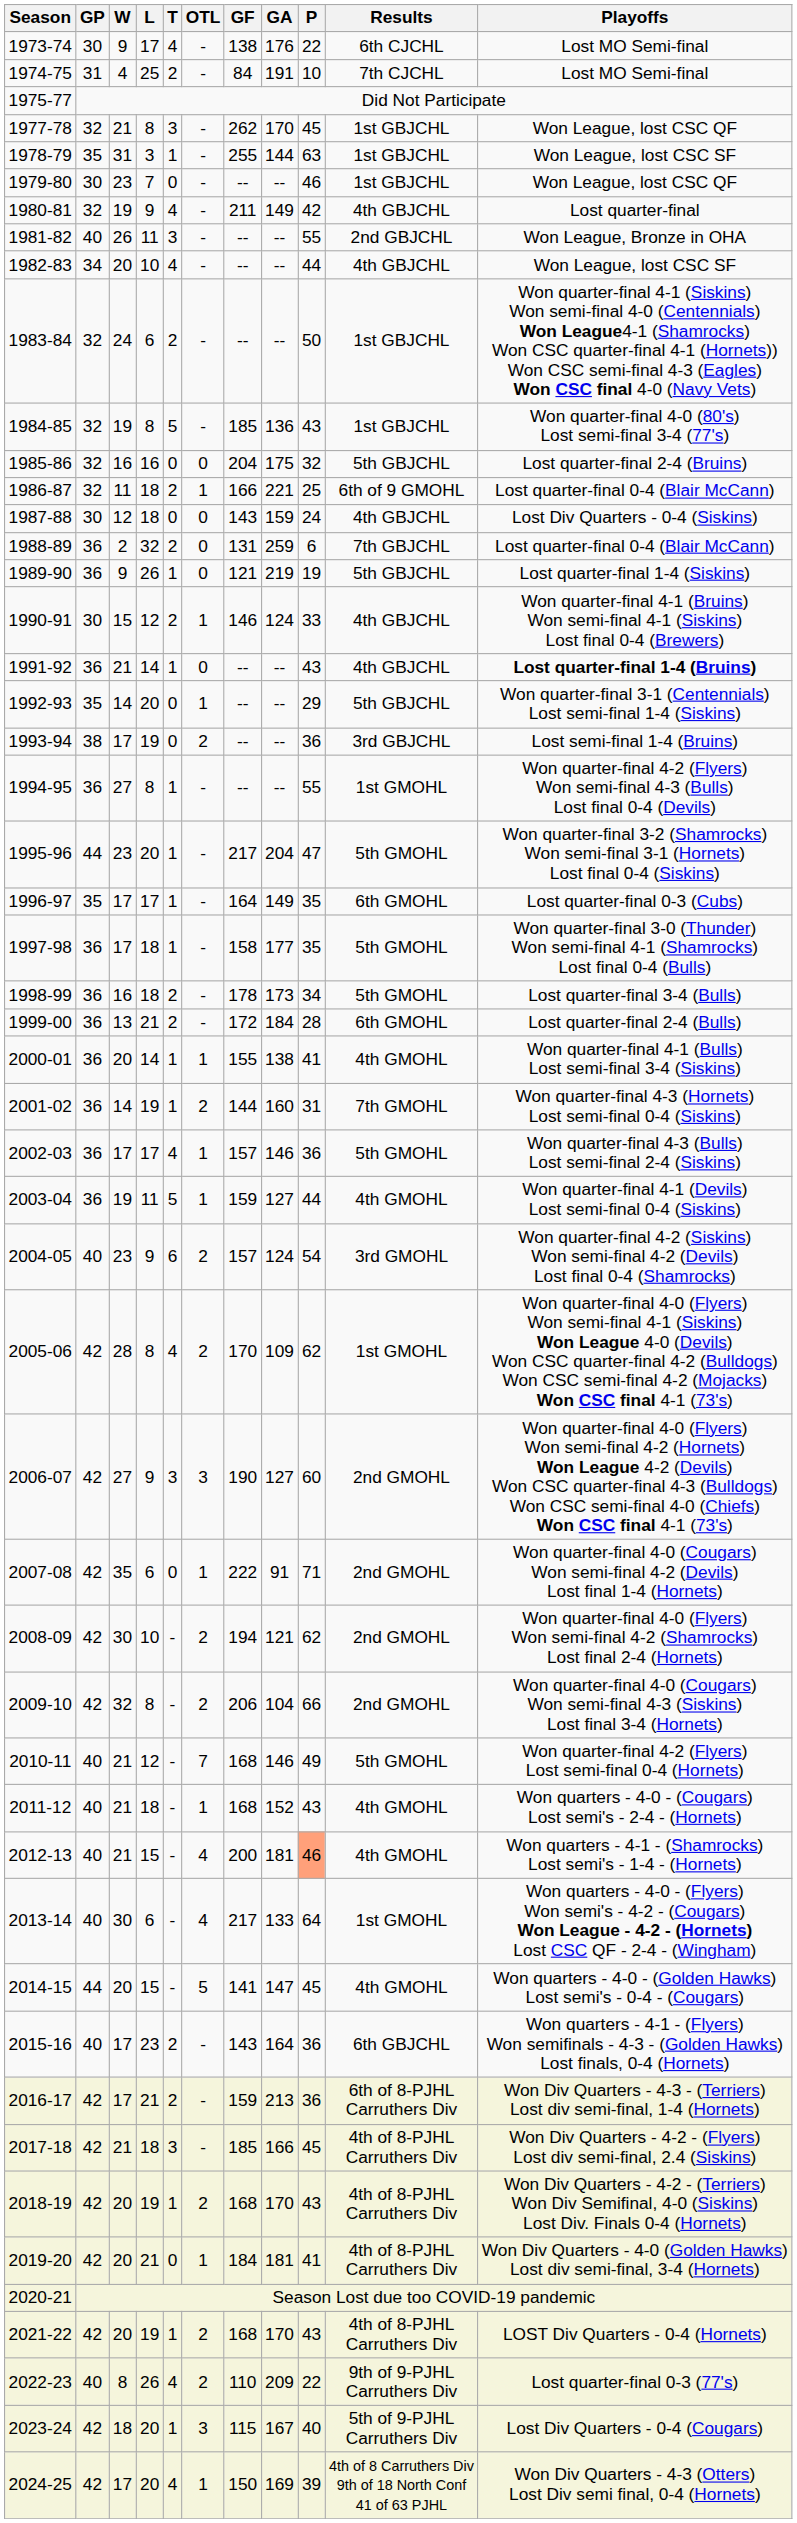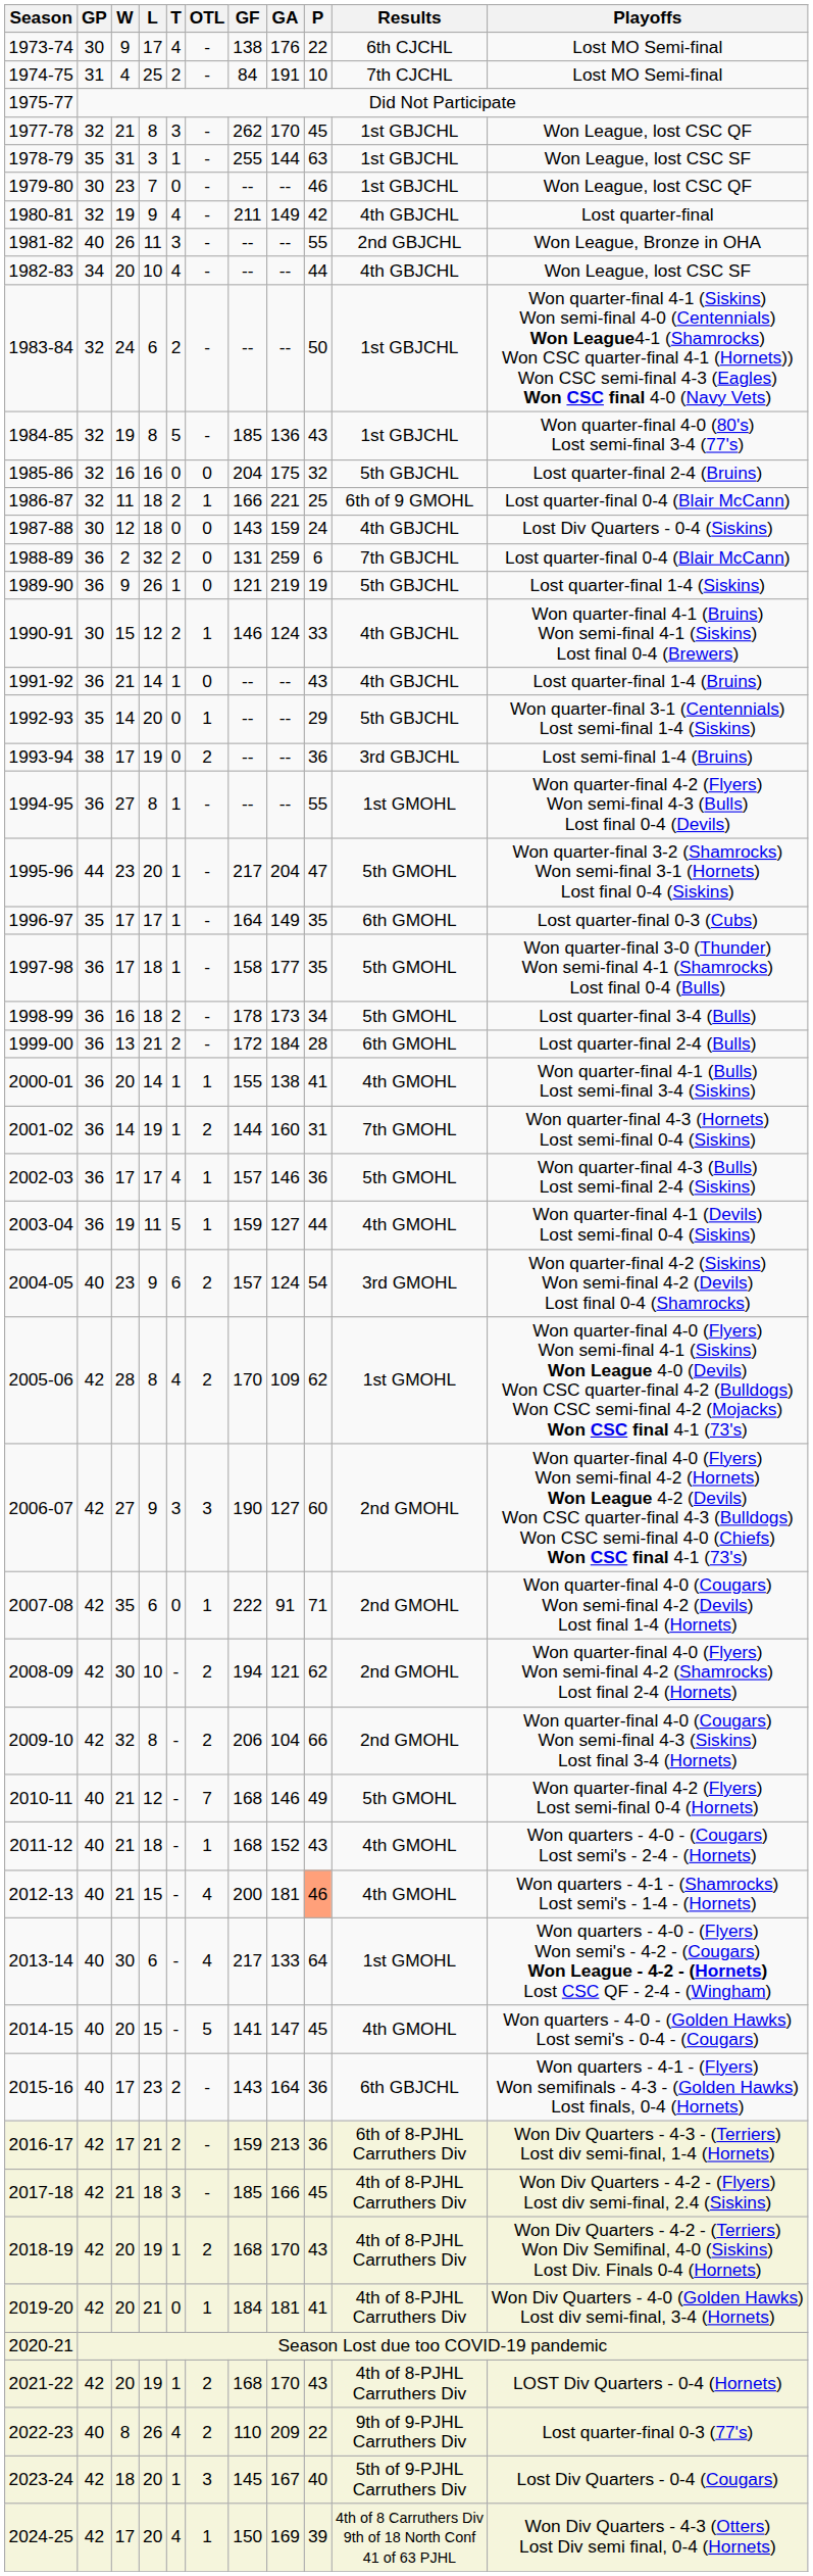 <table class="wikitable">
 <tr>
 <th>Season</th>
 <th>GP</th>
 <th>W</th>
 <th>L</th>
 <th>T</th>
 <th>OTL</th>
 <th>GF</th>
 <th>GA</th>
 <th>P</th>
 <th>Results</th>
 <th>Playoffs</th>
 </tr>
 <tr align="center">
 <td>1973-74</td>
 <td>30</td>
 <td>9</td>
 <td>17</td>
 <td>4</td>
 <td>-</td>
 <td>138</td>
 <td>176</td>
 <td>22</td>
 <td>6th CJCHL</td>
 <td>Lost MO Semi-final</td>
 </tr>
 <tr align="center">
 <td>1974-75</td>
 <td>31</td>
 <td>4</td>
 <td>25</td>
 <td>2</td>
 <td>-</td>
 <td>84</td>
 <td>191</td>
 <td>10</td>
 <td>7th CJCHL</td>
 <td>Lost MO Semi-final</td>
 </tr>
 <tr align="center">
 <td>1975-77</td>
 <td colspan="11">Did Not Participate</td>
 </tr>
 <tr align="center">
 <td>1977-78</td>
 <td>32</td>
 <td>21</td>
 <td>8</td>
 <td>3</td>
 <td>-</td>
 <td>262</td>
 <td>170</td>
 <td>45</td>
 <td>1st GBJCHL</td>
 <td>Won League, lost CSC QF</td>
 </tr>
 <tr align="center">
 <td>1978-79</td>
 <td>35</td>
 <td>31</td>
 <td>3</td>
 <td>1</td>
 <td>-</td>
 <td>255</td>
 <td>144</td>
 <td>63</td>
 <td>1st GBJCHL</td>
 <td>Won League, lost CSC SF</td>
 </tr>
 <tr align="center">
 <td>1979-80</td>
 <td>30</td>
 <td>23</td>
 <td>7</td>
 <td>0</td>
 <td>-</td>
 <td>--</td>
 <td>--</td>
 <td>46</td>
 <td>1st GBJCHL</td>
 <td>Won League, lost CSC QF</td>
 </tr>
 <tr align="center">
 <td>1980-81</td>
 <td>32</td>
 <td>19</td>
 <td>9</td>
 <td>4</td>
 <td>-</td>
 <td>211</td>
 <td>149</td>
 <td>42</td>
 <td>4th GBJCHL</td>
 <td>Lost quarter-final</td>
 </tr>
 <tr align="center">
 <td>1981-82</td>
 <td>40</td>
 <td>26</td>
 <td>11</td>
 <td>3</td>
 <td>-</td>
 <td>--</td>
 <td>--</td>
 <td>55</td>
 <td>2nd GBJCHL</td>
 <td>Won League, Bronze in OHA</td>
 </tr>
 <tr align="center">
 <td>1982-83</td>
 <td>34</td>
 <td>20</td>
 <td>10</td>
 <td>4</td>
 <td>-</td>
 <td>--</td>
 <td>--</td>
 <td>44</td>
 <td>4th GBJCHL</td>
 <td>Won League, lost CSC SF</td>
 </tr>
 <tr align="center">
 <td>1983-84</td>
 <td>32</td>
 <td>24</td>
 <td>6</td>
 <td>2</td>
 <td>-</td>
 <td>--</td>
 <td>--</td>
 <td>50</td>
 <td>1st GBJCHL</td>
 <td>Won quarter-final 4-1 (<a href='#'>Siskins</a>)<br>Won semi-final 4-0 (<a href='#'>Centennials</a>)<br><strong>Won League</strong>4-1 (<a href='#'>Shamrocks</a>)<br>Won CSC quarter-final 4-1 (<a href='#'>Hornets</a>))<br>Won CSC semi-final 4-3 (<a href='#'>Eagles</a>)<br><strong>Won <a href='#'>CSC</a> final</strong> 4-0 (<a href='#'>Navy Vets</a>)</td>
 </tr>
 <tr align="center">
 <td>1984-85</td>
 <td>32</td>
 <td>19</td>
 <td>8</td>
 <td>5</td>
 <td>-</td>
 <td>185</td>
 <td>136</td>
 <td>43</td>
 <td>1st GBJCHL</td>
 <td>Won quarter-final 4-0 (<a href='#'>80's</a>)<br>Lost semi-final 3-4 (<a href='#'>77's</a>)</td>
 </tr>
 <tr align="center">
 <td>1985-86</td>
 <td>32</td>
 <td>16</td>
 <td>16</td>
 <td>0</td>
 <td>0</td>
 <td>204</td>
 <td>175</td>
 <td>32</td>
 <td>5th GBJCHL</td>
 <td>Lost quarter-final 2-4 (<a href='#'>Bruins</a>)</td>
 </tr>
 <tr align="center">
 <td>1986-87</td>
 <td>32</td>
 <td>11</td>
 <td>18</td>
 <td>2</td>
 <td>1</td>
 <td>166</td>
 <td>221</td>
 <td>25</td>
 <td>6th of 9 GMOHL</td>
 <td>Lost quarter-final 0-4 (<a href='#'>Blair McCann</a>)</td>
 </tr>
 <tr align="center">
 <td>1987-88</td>
 <td>30</td>
 <td>12</td>
 <td>18</td>
 <td>0</td>
 <td>0</td>
 <td>143</td>
 <td>159</td>
 <td>24</td>
 <td>4th GBJCHL</td>
 <td>Lost Div Quarters - 0-4 (<a href='#'>Siskins</a>)</td>
 </tr>
 <tr align="center">
 <td>1988-89</td>
 <td>36</td>
 <td>2</td>
 <td>32</td>
 <td>2</td>
 <td>0</td>
 <td>131</td>
 <td>259</td>
 <td>6</td>
 <td>7th GBJCHL</td>
 <td>Lost quarter-final 0-4 (<a href='#'>Blair McCann</a>)</td>
 </tr>
 <tr align="center">
 <td>1989-90</td>
 <td>36</td>
 <td>9</td>
 <td>26</td>
 <td>1</td>
 <td>0</td>
 <td>121</td>
 <td>219</td>
 <td>19</td>
 <td>5th GBJCHL</td>
 <td>Lost quarter-final 1-4 (<a href='#'>Siskins</a>)</td>
 </tr>
 <tr align="center">
 <td>1990-91</td>
 <td>30</td>
 <td>15</td>
 <td>12</td>
 <td>2</td>
 <td>1</td>
 <td>146</td>
 <td>124</td>
 <td>33</td>
 <td>4th GBJCHL</td>
 <td>Won quarter-final 4-1 (<a href='#'>Bruins</a>)<br>Won semi-final 4-1 (<a href='#'>Siskins</a>)<br>Lost final 0-4 (<a href='#'>Brewers</a>)</td>
 </tr>
 <tr align="center">
 <td>1991-92</td>
 <td>36</td>
 <td>21</td>
 <td>14</td>
 <td>1</td>
 <td>0</td>
 <td>--</td>
 <td>--</td>
 <td>43</td>
 <td>4th GBJCHL</td>
-<td><strong>Lost quarter-final 1-4 (<a href='#'>Bruins</a>)</strong></td>
+<td>Lost quarter-final 1-4 (<a href='#'>Bruins</a>)</td>
 </tr>
 <tr align="center">
 <td>1992-93</td>
 <td>35</td>
 <td>14</td>
 <td>20</td>
 <td>0</td>
 <td>1</td>
 <td>--</td>
 <td>--</td>
 <td>29</td>
 <td>5th GBJCHL</td>
 <td>Won quarter-final 3-1 (<a href='#'>Centennials</a>)<br>Lost semi-final 1-4 (<a href='#'>Siskins</a>)</td>
 </tr>
 <tr align="center">
 <td>1993-94</td>
 <td>38</td>
 <td>17</td>
 <td>19</td>
 <td>0</td>
 <td>2</td>
 <td>--</td>
 <td>--</td>
 <td>36</td>
 <td>3rd GBJCHL</td>
 <td>Lost semi-final 1-4 (<a href='#'>Bruins</a>)</td>
 </tr>
 <tr align="center">
 <td>1994-95</td>
 <td>36</td>
 <td>27</td>
 <td>8</td>
 <td>1</td>
 <td>-</td>
 <td>--</td>
 <td>--</td>
 <td>55</td>
 <td>1st GMOHL</td>
 <td>Won quarter-final 4-2 (<a href='#'>Flyers</a>)<br>Won semi-final 4-3 (<a href='#'>Bulls</a>)<br>Lost final 0-4 (<a href='#'>Devils</a>)</td>
 </tr>
 <tr align="center">
 <td>1995-96</td>
 <td>44</td>
 <td>23</td>
 <td>20</td>
 <td>1</td>
 <td>-</td>
 <td>217</td>
 <td>204</td>
 <td>47</td>
 <td>5th GMOHL</td>
 <td>Won quarter-final 3-2 (<a href='#'>Shamrocks</a>)<br>Won semi-final 3-1 (<a href='#'>Hornets</a>)<br>Lost final 0-4 (<a href='#'>Siskins</a>)</td>
 </tr>
 <tr align="center">
 <td>1996-97</td>
 <td>35</td>
 <td>17</td>
 <td>17</td>
 <td>1</td>
 <td>-</td>
 <td>164</td>
 <td>149</td>
 <td>35</td>
 <td>6th GMOHL</td>
 <td>Lost quarter-final 0-3 (<a href='#'>Cubs</a>)</td>
 </tr>
 <tr align="center">
 <td>1997-98</td>
 <td>36</td>
 <td>17</td>
 <td>18</td>
 <td>1</td>
 <td>-</td>
 <td>158</td>
 <td>177</td>
 <td>35</td>
 <td>5th GMOHL</td>
 <td>Won quarter-final 3-0 (<a href='#'>Thunder</a>)<br>Won semi-final 4-1 (<a href='#'>Shamrocks</a>)<br>Lost final 0-4 (<a href='#'>Bulls</a>)</td>
 </tr>
 <tr align="center">
 <td>1998-99</td>
 <td>36</td>
 <td>16</td>
 <td>18</td>
 <td>2</td>
 <td>-</td>
 <td>178</td>
 <td>173</td>
 <td>34</td>
 <td>5th GMOHL</td>
 <td>Lost quarter-final 3-4 (<a href='#'>Bulls</a>)</td>
 </tr>
 <tr align="center">
 <td>1999-00</td>
 <td>36</td>
 <td>13</td>
 <td>21</td>
 <td>2</td>
 <td>-</td>
 <td>172</td>
 <td>184</td>
 <td>28</td>
 <td>6th GMOHL</td>
 <td>Lost quarter-final 2-4 (<a href='#'>Bulls</a>)</td>
 </tr>
 <tr align="center">
 <td>2000-01</td>
 <td>36</td>
 <td>20</td>
 <td>14</td>
 <td>1</td>
 <td>1</td>
 <td>155</td>
 <td>138</td>
 <td>41</td>
 <td>4th GMOHL</td>
 <td>Won quarter-final 4-1 (<a href='#'>Bulls</a>)<br>Lost semi-final 3-4 (<a href='#'>Siskins</a>)</td>
 </tr>
 <tr align="center">
 <td>2001-02</td>
 <td>36</td>
 <td>14</td>
 <td>19</td>
 <td>1</td>
 <td>2</td>
 <td>144</td>
 <td>160</td>
 <td>31</td>
 <td>7th GMOHL</td>
 <td>Won quarter-final 4-3 (<a href='#'>Hornets</a>)<br>Lost semi-final 0-4 (<a href='#'>Siskins</a>)</td>
 </tr>
 <tr align="center">
 <td>2002-03</td>
 <td>36</td>
 <td>17</td>
 <td>17</td>
 <td>4</td>
 <td>1</td>
 <td>157</td>
 <td>146</td>
 <td>36</td>
 <td>5th GMOHL</td>
 <td>Won quarter-final 4-3 (<a href='#'>Bulls</a>)<br>Lost semi-final 2-4 (<a href='#'>Siskins</a>)</td>
 </tr>
 <tr align="center">
 <td>2003-04</td>
 <td>36</td>
 <td>19</td>
 <td>11</td>
 <td>5</td>
 <td>1</td>
 <td>159</td>
 <td>127</td>
 <td>44</td>
 <td>4th GMOHL</td>
 <td>Won quarter-final 4-1 (<a href='#'>Devils</a>)<br>Lost semi-final 0-4 (<a href='#'>Siskins</a>)</td>
 </tr>
 <tr align="center">
 <td>2004-05</td>
 <td>40</td>
 <td>23</td>
 <td>9</td>
 <td>6</td>
 <td>2</td>
 <td>157</td>
 <td>124</td>
 <td>54</td>
 <td>3rd GMOHL</td>
 <td>Won quarter-final 4-2 (<a href='#'>Siskins</a>)<br>Won semi-final 4-2 (<a href='#'>Devils</a>)<br>Lost final 0-4 (<a href='#'>Shamrocks</a>)</td>
 </tr>
 <tr align="center">
 <td>2005-06</td>
 <td>42</td>
 <td>28</td>
 <td>8</td>
 <td>4</td>
 <td>2</td>
 <td>170</td>
 <td>109</td>
 <td>62</td>
 <td>1st GMOHL</td>
 <td>Won quarter-final 4-0 (<a href='#'>Flyers</a>)<br>Won semi-final 4-1 (<a href='#'>Siskins</a>)<br><strong>Won League</strong> 4-0 (<a href='#'>Devils</a>)<br>Won CSC quarter-final 4-2 (<a href='#'>Bulldogs</a>)<br>Won CSC semi-final 4-2 (<a href='#'>Mojacks</a>)<br><strong>Won <a href='#'>CSC</a> final</strong> 4-1 (<a href='#'>73's</a>)</td>
 </tr>
 <tr align="center">
 <td>2006-07</td>
 <td>42</td>
 <td>27</td>
 <td>9</td>
 <td>3</td>
 <td>3</td>
 <td>190</td>
 <td>127</td>
 <td>60</td>
 <td>2nd GMOHL</td>
 <td>Won quarter-final 4-0 (<a href='#'>Flyers</a>)<br>Won semi-final 4-2 (<a href='#'>Hornets</a>)<br><strong>Won League</strong> 4-2 (<a href='#'>Devils</a>)<br>Won CSC quarter-final 4-3 (<a href='#'>Bulldogs</a>)<br>Won CSC semi-final 4-0 (<a href='#'>Chiefs</a>)<br><strong>Won <a href='#'>CSC</a> final</strong> 4-1 (<a href='#'>73's</a>)</td>
 </tr>
 <tr align="center">
 <td>2007-08</td>
 <td>42</td>
 <td>35</td>
 <td>6</td>
 <td>0</td>
 <td>1</td>
 <td>222</td>
 <td>91</td>
 <td>71</td>
 <td>2nd GMOHL</td>
 <td>Won quarter-final 4-0 (<a href='#'>Cougars</a>)<br>Won semi-final 4-2 (<a href='#'>Devils</a>)<br>Lost final 1-4 (<a href='#'>Hornets</a>)</td>
 </tr>
 <tr align="center">
 <td>2008-09</td>
 <td>42</td>
 <td>30</td>
 <td>10</td>
 <td>-</td>
 <td>2</td>
 <td>194</td>
 <td>121</td>
 <td>62</td>
 <td>2nd GMOHL</td>
 <td>Won quarter-final 4-0 (<a href='#'>Flyers</a>)<br>Won semi-final 4-2 (<a href='#'>Shamrocks</a>)<br>Lost final 2-4 (<a href='#'>Hornets</a>)</td>
 </tr>
 <tr align="center">
 <td>2009-10</td>
 <td>42</td>
 <td>32</td>
 <td>8</td>
 <td>-</td>
 <td>2</td>
 <td>206</td>
 <td>104</td>
 <td>66</td>
 <td>2nd GMOHL</td>
 <td>Won quarter-final 4-0 (<a href='#'>Cougars</a>)<br>Won semi-final 4-3 (<a href='#'>Siskins</a>)<br>Lost final 3-4 (<a href='#'>Hornets</a>)</td>
 </tr>
 <tr align="center">
 <td>2010-11</td>
 <td>40</td>
 <td>21</td>
 <td>12</td>
 <td>-</td>
 <td>7</td>
 <td>168</td>
 <td>146</td>
 <td>49</td>
 <td>5th GMOHL</td>
 <td>Won quarter-final 4-2 (<a href='#'>Flyers</a>)<br>Lost semi-final 0-4 (<a href='#'>Hornets</a>)</td>
 </tr>
 <tr align="center">
 <td>2011-12</td>
 <td>40</td>
 <td>21</td>
 <td>18</td>
 <td>-</td>
 <td>1</td>
 <td>168</td>
 <td>152</td>
 <td>43</td>
 <td>4th GMOHL</td>
 <td>Won quarters - 4-0 - (<a href='#'>Cougars</a>)<br>Lost semi's - 2-4 - (<a href='#'>Hornets</a>)</td>
 </tr>
 <tr align="center">
 <td>2012-13</td>
 <td>40</td>
 <td>21</td>
 <td>15</td>
 <td>-</td>
 <td>4</td>
 <td>200</td>
 <td>181</td>
 <td style="background: lightsalmon;">46</td>
 <td>4th GMOHL</td>
 <td>Won quarters - 4-1 - (<a href='#'>Shamrocks</a>)<br>Lost semi's - 1-4 - (<a href='#'>Hornets</a>)</td>
 </tr>
 <tr align="center">
 <td>2013-14</td>
 <td>40</td>
 <td>30</td>
 <td>6</td>
 <td>-</td>
 <td>4</td>
 <td>217</td>
 <td>133</td>
 <td>64</td>
 <td>1st GMOHL</td>
 <td>Won quarters - 4-0 - (<a href='#'>Flyers</a>)<br>Won semi's - 4-2 - (<a href='#'>Cougars</a>)<br><strong>Won League - 4-2 - (<a href='#'>Hornets</a>)</strong><br> Lost <a href='#'>CSC</a> QF - 2-4 - (<a href='#'>Wingham</a>)</td>
 </tr>
 <tr align="center">
 <td>2014-15</td>
-<td>44</td>
+<td>40</td>
 <td>20</td>
 <td>15</td>
 <td>-</td>
 <td>5</td>
 <td>141</td>
 <td>147</td>
 <td>45</td>
 <td>4th GMOHL</td>
 <td>Won quarters - 4-0 - (<a href='#'>Golden Hawks</a>)<br>Lost semi's - 0-4 - (<a href='#'>Cougars</a>)</td>
 </tr>
 <tr align="center">
 <td>2015-16</td>
 <td>40</td>
 <td>17</td>
 <td>23</td>
 <td>2</td>
 <td>-</td>
 <td>143</td>
 <td>164</td>
 <td>36</td>
 <td>6th GBJCHL</td>
 <td>Won quarters - 4-1 - (<a href='#'>Flyers</a>)<br>Won semifinals - 4-3 - (<a href='#'>Golden Hawks</a>)<br>Lost finals, 0-4 (<a href='#'>Hornets</a>)</td>
 </tr>
 <tr align="center" bgcolor="beige">
 <td>2016-17</td>
 <td>42</td>
 <td>17</td>
 <td>21</td>
 <td>2</td>
 <td>-</td>
 <td>159</td>
 <td>213</td>
 <td>36</td>
 <td>6th of 8-PJHL<br>Carruthers Div</td>
 <td>Won Div Quarters - 4-3 - (<a href='#'>Terriers</a>)<br>Lost div semi-final, 1-4 (<a href='#'>Hornets</a>)</td>
 </tr>
 <tr align="center" bgcolor="beige">
 <td>2017-18</td>
 <td>42</td>
 <td>21</td>
 <td>18</td>
 <td>3</td>
 <td>-</td>
 <td>185</td>
 <td>166</td>
 <td>45</td>
 <td>4th of 8-PJHL<br>Carruthers Div</td>
 <td>Won Div Quarters - 4-2 - (<a href='#'>Flyers</a>)<br>Lost div semi-final, 2.4 (<a href='#'>Siskins</a>)</td>
 </tr>
 <tr align="center" bgcolor="beige">
 <td>2018-19</td>
 <td>42</td>
 <td>20</td>
 <td>19</td>
 <td>1</td>
 <td>2</td>
 <td>168</td>
 <td>170</td>
 <td>43</td>
 <td>4th of 8-PJHL<br>Carruthers Div</td>
 <td>Won Div Quarters - 4-2 - (<a href='#'>Terriers</a>)<br>Won Div Semifinal, 4-0 (<a href='#'>Siskins</a>)<br>Lost Div. Finals 0-4 (<a href='#'>Hornets</a>)</td>
 </tr>
 <tr align="center" bgcolor="beige">
 <td>2019-20</td>
 <td>42</td>
 <td>20</td>
 <td>21</td>
 <td>0</td>
 <td>1</td>
 <td>184</td>
 <td>181</td>
 <td>41</td>
 <td>4th of 8-PJHL<br>Carruthers Div</td>
 <td>Won Div Quarters - 4-0 (<a href='#'>Golden Hawks</a>)<br>Lost div semi-final, 3-4 (<a href='#'>Hornets</a>)</td>
 </tr>
 <tr align="center" bgcolor="beige">
 <td>2020-21</td>
 <td colspan="10">Season Lost due too COVID-19 pandemic</td>
 </tr>
 <tr align="center" bgcolor="beige">
 <td>2021-22</td>
 <td>42</td>
 <td>20</td>
 <td>19</td>
 <td>1</td>
 <td>2</td>
 <td>168</td>
 <td>170</td>
 <td>43</td>
 <td>4th of 8-PJHL<br>Carruthers Div</td>
 <td>LOST Div Quarters - 0-4 (<a href='#'>Hornets</a>)</td>
 </tr>
 <tr align="center" bgcolor="beige">
 <td>2022-23</td>
 <td>40</td>
 <td>8</td>
 <td>26</td>
 <td>4</td>
 <td>2</td>
 <td>110</td>
 <td>209</td>
 <td>22</td>
 <td>9th of 9-PJHL<br>Carruthers Div</td>
 <td>Lost quarter-final 0-3 (<a href='#'>77's</a>)</td>
 </tr>
 <tr align="center" bgcolor="beige">
 <td>2023-24</td>
 <td>42</td>
 <td>18</td>
 <td>20</td>
 <td>1</td>
 <td>3</td>
-<td>115</td>
+<td>145</td>
 <td>167</td>
 <td>40</td>
 <td>5th of 9-PJHL<br>Carruthers Div</td>
 <td>Lost Div Quarters - 0-4 (<a href='#'>Cougars</a>)</td>
 </tr>
 <tr align="center" bgcolor="beige">
 <td>2024-25</td>
 <td>42</td>
 <td>17</td>
 <td>20</td>
 <td>4</td>
 <td>1</td>
 <td>150</td>
 <td>169</td>
 <td>39</td>
 <td><small>4th of 8 Carruthers Div <br>9th of 18 North Conf <br>41 of 63 PJHL </small></td>
 <td>Won Div Quarters - 4-3 (<a href='#'>Otters</a>)<br>Lost Div semi final, 0-4 (<a href='#'>Hornets</a>)</td>
 </tr>
 </table>
